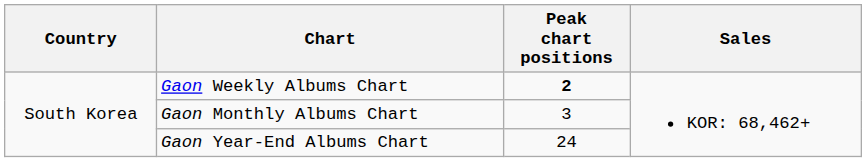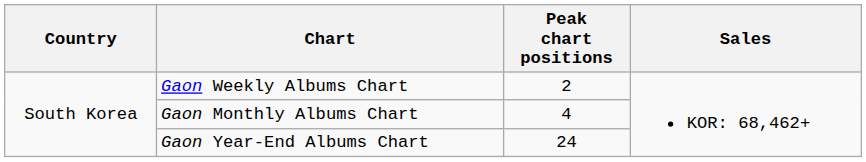 <table class="wikitable sortable" style="width:650px;">
 <tr>
 <th style="text-align:center;">Country</th>
 <th style="text-align:center;">Chart</th>
 <th style="text-align:center;">Peak<br>chart<br>positions</th>
 <th style="text-align:center;">Sales</th>
 </tr>
 <tr>
 <td style="text-align:center;" rowspan="3">South Korea</td>
 <td><em><a href='#'>Gaon</a></em> Weekly Albums Chart</td>
-<td style="text-align:center;"><strong>2</strong></td>
+<td style="text-align:center;">2</td>
 <td rowspan="3"><br><ul><li>KOR: 68,462+</li></ul></td>
 </tr>
 <tr>
 <td><em>Gaon</em> Monthly Albums Chart</td>
-<td style="text-align:center;">3</td>
+<td style="text-align:center;">4</td>
 </tr>
 <tr>
 <td><em>Gaon</em> Year-End Albums Chart</td>
 <td style="text-align:center;">24</td>
 </tr>
 </table>
